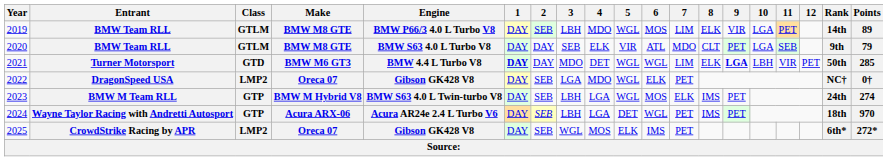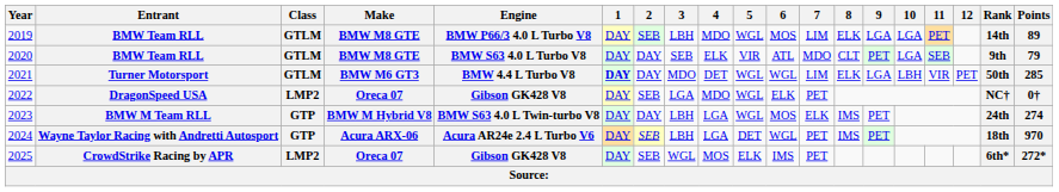 <table class="wikitable" style="text-align:center; font-size:85%">
 <tr>
 <th>Year</th>
 <th>Entrant</th>
 <th>Class</th>
 <th>Make</th>
 <th>Engine</th>
 <th>1</th>
 <th>2</th>
 <th>3</th>
 <th>4</th>
 <th>5</th>
 <th>6</th>
 <th>7</th>
 <th>8</th>
 <th>9</th>
 <th>10</th>
 <th>11</th>
 <th>12</th>
 <th>Rank</th>
 <th>Points</th>
 </tr>
 <tr>
 <td><a href='#'>2019</a></td>
 <th nowrap><a href='#'>BMW Team RLL</a></th>
 <th>GTLM</th>
 <th nowrap><a href='#'>BMW M8 GTE</a></th>
 <th nowrap><a href='#'>BMW P66/3</a> 4.0 L Turbo <a href='#'>V8</a></th>
 <td style="background:#FFFFBF;"><a href='#'>DAY</a><br></td>
 <td style="background:#DFFFDF;"><a href='#'>SEB</a><br></td>
 <td><a href='#'>LBH</a></td>
 <td><a href='#'>MDO</a></td>
 <td><a href='#'>WGL</a></td>
 <td><a href='#'>MOS</a></td>
 <td><a href='#'>LIM</a></td>
 <td><a href='#'>ELK</a></td>
-<td><a href='#'>VIR</a></td>
+<td><a href='#'>LGA</a></td>
 <td><a href='#'>LGA</a></td>
 <td style="background:#FFDF9F;"><a href='#'>PET</a><br></td>
 <td></td>
 <th>14th</th>
 <th>89</th>
 </tr>
 <tr>
 <td><a href='#'>2020</a></td>
 <th nowrap><a href='#'>BMW Team RLL</a></th>
 <th>GTLM</th>
 <th nowrap><a href='#'>BMW M8 GTE</a></th>
 <th nowrap><a href='#'>BMW S63</a> 4.0 L Turbo V8</th>
 <td style="background:#DFFFDF;"><a href='#'>DAY</a><br></td>
 <td><a href='#'>DAY</a></td>
 <td><a href='#'>SEB</a></td>
 <td><a href='#'>ELK</a></td>
 <td><a href='#'>VIR</a></td>
 <td><a href='#'>ATL</a></td>
 <td><a href='#'>MDO</a></td>
 <td><a href='#'>CLT</a></td>
 <td style="background:#DFFFDF;"><a href='#'>PET</a><br></td>
 <td><a href='#'>LGA</a></td>
 <td style="background:#DFFFDF;"><a href='#'>SEB</a><br></td>
 <td></td>
 <th>9th</th>
 <th>79</th>
 </tr>
 <tr>
 <td><a href='#'>2021</a></td>
 <th nowrap><a href='#'>Turner Motorsport</a></th>
-<th>GTD</th>
+<th>GTLM</th>
 <th nowrap><a href='#'>BMW M6 GT3</a></th>
 <th nowrap><a href='#'>BMW</a> 4.4 L Turbo V8</th>
 <td style="background:#DFFFDF;"><strong><a href='#'>DAY</a></strong><br></td>
 <td><a href='#'>DAY</a></td>
 <td><a href='#'>MDO</a></td>
 <td><a href='#'>DET</a></td>
 <td><a href='#'>WGL</a></td>
 <td><a href='#'>WGL</a></td>
 <td><a href='#'>LIM</a><br></td>
 <td><a href='#'>ELK</a></td>
-<td><strong><a href='#'>LGA</a></strong></td>
+<td><a href='#'>LGA</a></td>
 <td><a href='#'>LBH</a></td>
 <td><a href='#'>VIR</a></td>
 <td><a href='#'>PET</a></td>
 <th>50th</th>
 <th>285</th>
 </tr>
 <tr>
 <td><a href='#'>2022</a></td>
 <th nowrap><a href='#'>DragonSpeed USA</a></th>
 <th>LMP2</th>
 <th nowrap><a href='#'>Oreca 07</a></th>
 <th nowrap><a href='#'>Gibson</a> GK428 V8</th>
 <td style="background:#FFFFBF;"><a href='#'>DAY</a><br></td>
 <td><a href='#'>SEB</a></td>
 <td><a href='#'>LGA</a></td>
 <td><a href='#'>MDO</a></td>
 <td><a href='#'>WGL</a></td>
 <td><a href='#'>ELK</a></td>
 <td><a href='#'>PET</a></td>
 <td colspan=5></td>
 <th>NC†</th>
 <th>0†</th>
 </tr>
 <tr>
 <td><a href='#'>2023</a></td>
 <th nowrap><a href='#'>BMW M Team RLL</a></th>
 <th>GTP</th>
 <th nowrap><a href='#'>BMW M Hybrid V8</a></th>
 <th nowrap><a href='#'>BMW S63</a> 4.0 L Twin-turbo V8</th>
 <td style="background:#DFFFDF;"><a href='#'>DAY</a><br></td>
-<td><a href='#'>SEB</a></td>
+<td><a href='#'>DAY</a></td>
 <td><a href='#'>LBH</a></td>
 <td><a href='#'>LGA</a></td>
 <td><a href='#'>WGL</a></td>
 <td><a href='#'>MOS</a></td>
 <td><a href='#'>ELK</a></td>
 <td><a href='#'>IMS</a></td>
 <td><a href='#'>PET</a></td>
 <td colspan=3></td>
 <th>24th</th>
 <th>274</th>
 </tr>
 <tr>
 <td><a href='#'>2024</a></td>
 <th nowrap><a href='#'>Wayne Taylor Racing</a> with <a href='#'>Andretti Autosport</a></th>
 <th>GTP</th>
 <th nowrap><a href='#'>Acura ARX-06</a></th>
 <th nowrap><a href='#'>Acura</a> AR24e 2.4 L Turbo <a href='#'>V6</a></th>
 <td style="background:#FFDF9F;"><a href='#'>DAY</a><br></td>
 <td style="background:#FFFFBF;"><em><a href='#'>SEB</a></em><br></td>
 <td><a href='#'>LBH</a></td>
 <td><a href='#'>LGA</a></td>
 <td><a href='#'>DET</a></td>
 <td><a href='#'>WGL</a></td>
 <td><a href='#'>PET</a></td>
 <td><a href='#'>IMS</a></td>
 <td style="background:#DFFFDF;"><a href='#'>PET</a><br></td>
 <td colspan=3></td>
 <th>18th</th>
 <th>970</th>
 </tr>
 <tr>
 <td><a href='#'>2025</a></td>
 <th><a href='#'>CrowdStrike</a> Racing by <a href='#'>APR</a></th>
 <th>LMP2</th>
 <th><a href='#'>Oreca 07</a></th>
 <th><a href='#'>Gibson</a> GK428 V8</th>
 <td style="background:#DFFFDF;"><a href='#'>DAY</a><br></td>
 <td style="background:#;"><a href='#'>SEB</a><br></td>
 <td style="background:#;"><a href='#'>WGL</a><br></td>
 <td><a href='#'>MOS</a></td>
 <td><a href='#'>ELK</a></td>
 <td style="background:#;"><a href='#'>IMS</a><br></td>
 <td style="background:#;"><a href='#'>PET</a><br></td>
 <td></td>
 <td></td>
 <td></td>
 <td></td>
 <td></td>
 <th>6th*</th>
 <th>272*</th>
 </tr>
 <tr>
 <th colspan="19">Source:</th>
 </tr>
 </table>
